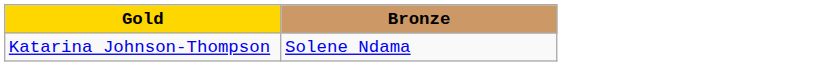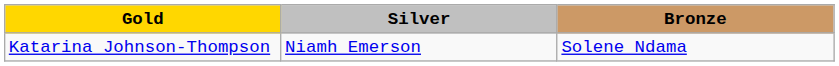 <table class="wikitable" style="text-align:left">
 <tr align="center">
 <td width=200 bgcolor=gold><strong>Gold</strong></td>
+<td width=200 bgcolor=silver><strong>Silver</strong></td>
 <td width=200 bgcolor=CC9966><strong>Bronze</strong></td>
 </tr>
 <tr>
 <td><a href='#'>Katarina Johnson-Thompson</a><br><em></em></td>
+<td><a href='#'>Niamh Emerson</a><br><em></em></td>
 <td><a href='#'>Solene Ndama</a><br><em></em></td>
 </tr>
 </table>
